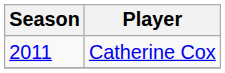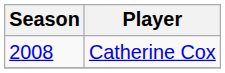 <table class="wikitable collapsible">
 <tr>
 <th>Season</th>
 <th>Player</th>
 </tr>
 <tr>
-<td><a href='#'>2011</a></td>
+<td><a href='#'>2008</a></td>
 <td><a href='#'>Catherine Cox</a></td>
 </tr>
 <tr>
 </tr>
 </table>
